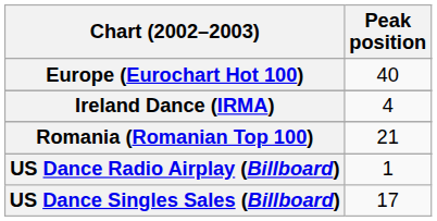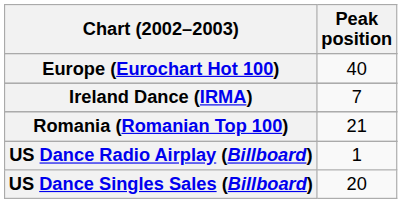 <table class="wikitable sortable plainrowheaders" style="text-align:center">
 <tr>
 <th>Chart (2002–2003)</th>
 <th>Peak<br>position</th>
 </tr>
 <tr>
 </tr>
 <tr>
 </tr>
 <tr>
 </tr>
 <tr>
 <th scope="row">Europe (<a href='#'>Eurochart Hot 100</a>)</th>
 <td>40</td>
 </tr>
 <tr>
 </tr>
 <tr>
 <th scope="row">Ireland Dance (<a href='#'>IRMA</a>)</th>
-<td>4</td>
+<td>7</td>
 </tr>
 <tr>
 </tr>
 <tr>
 </tr>
 <tr>
 </tr>
 <tr>
 <th scope="row">Romania (<a href='#'>Romanian Top 100</a>)</th>
 <td>21</td>
 </tr>
 <tr>
 </tr>
 <tr>
 </tr>
 <tr>
 </tr>
 <tr>
 <th scope="row">US <a href='#'>Dance Radio Airplay</a> (<em><a href='#'>Billboard</a></em>)</th>
 <td>1</td>
 </tr>
 <tr>
 <th scope="row">US <a href='#'>Dance Singles Sales</a> (<em><a href='#'>Billboard</a></em>)</th>
-<td>17</td>
+<td>20</td>
 </tr>
 </table>
